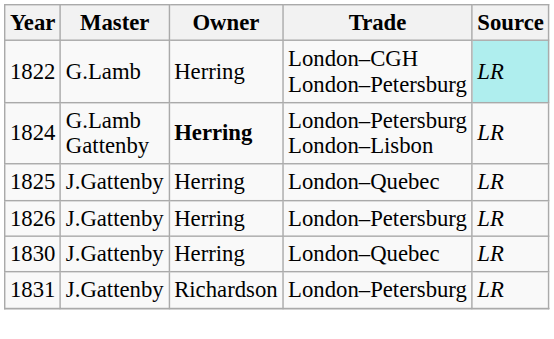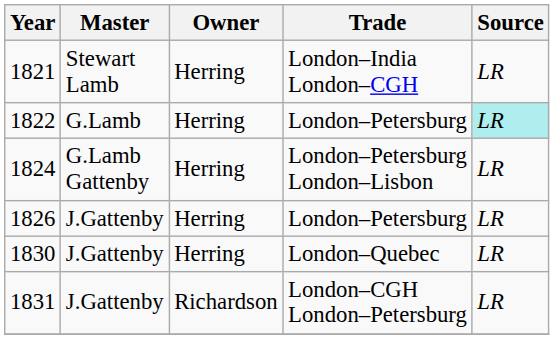 <table class=" wikitable">
 <tr>
 <th>Year</th>
 <th>Master</th>
 <th>Owner</th>
 <th>Trade</th>
 <th>Source</th>
 </tr>
 <tr>
+<td>1821</td>
+<td>Stewart<br>Lamb</td>
+<td>Herring</td>
+<td>London–India<br>London–<a href='#'>CGH</a></td>
+<td><em>LR</em></td>
+</tr>
+<tr>
 <td>1822</td>
 <td>G.Lamb</td>
 <td>Herring</td>
-<td>London–CGH<br>London–Petersburg</td>
+<td>London–Petersburg</td>
 <td style="background: paleturquoise;"><em>LR</em></td>
 </tr>
 <tr>
 <td>1824</td>
 <td>G.Lamb<br>Gattenby</td>
-<td><strong>Herring</strong></td>
+<td>Herring</td>
 <td>London–Petersburg<br>London–Lisbon</td>
-<td><em>LR</em></td>
-</tr>
-<tr>
-<td>1825</td>
-<td>J.Gattenby</td>
-<td>Herring</td>
-<td>London–Quebec</td>
 <td><em>LR</em></td>
 </tr>
 <tr>
 <td>1826</td>
 <td>J.Gattenby</td>
 <td>Herring</td>
 <td>London–Petersburg</td>
 <td><em>LR</em></td>
 </tr>
 <tr>
 <td>1830</td>
 <td>J.Gattenby</td>
 <td>Herring</td>
 <td>London–Quebec</td>
 <td><em>LR</em></td>
 </tr>
 <tr>
 <td>1831</td>
 <td>J.Gattenby</td>
 <td>Richardson</td>
-<td>London–Petersburg</td>
+<td>London–CGH<br>London–Petersburg</td>
 <td><em>LR</em></td>
 </tr>
 <tr>
 </tr>
 </table>
